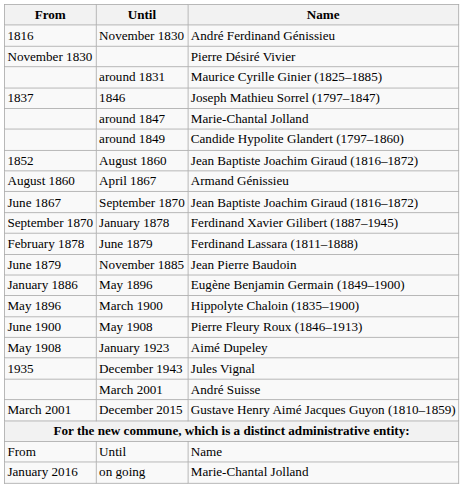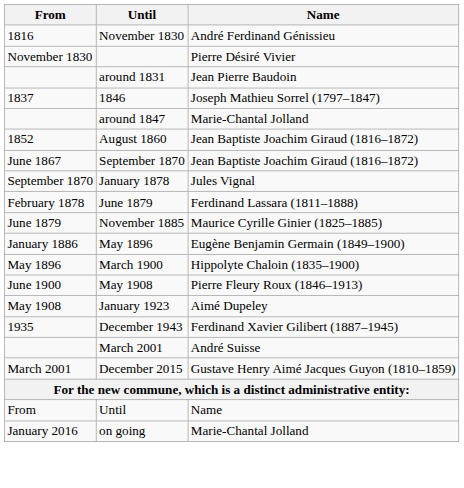 <table class=wikitable>
 <tr>
 <th>From</th>
 <th>Until</th>
 <th>Name</th>
 </tr>
 <tr>
 <td>1816</td>
 <td>November 1830</td>
 <td>André Ferdinand Génissieu</td>
 </tr>
 <tr>
 <td>November 1830</td>
 <td></td>
 <td>Pierre Désiré Vivier</td>
 </tr>
 <tr>
 <td></td>
 <td>around 1831</td>
-<td>Maurice Cyrille Ginier (1825–1885)</td>
+<td>Jean Pierre Baudoin</td>
 </tr>
 <tr>
 <td>1837</td>
 <td>1846</td>
 <td>Joseph Mathieu Sorrel (1797–1847)</td>
 </tr>
 <tr>
 <td></td>
 <td>around 1847</td>
 <td>Marie-Chantal Jolland</td>
 </tr>
 <tr>
-<td></td>
-<td>around 1849</td>
-<td>Candide Hypolite Glandert (1797–1860)</td>
-</tr>
-<tr>
 <td>1852</td>
 <td>August 1860</td>
 <td>Jean Baptiste Joachim Giraud (1816–1872)</td>
-</tr>
-<tr>
-<td>August 1860</td>
-<td>April 1867</td>
-<td>Armand Génissieu</td>
 </tr>
 <tr>
 <td>June 1867</td>
 <td>September 1870</td>
 <td>Jean Baptiste Joachim Giraud (1816–1872)</td>
 </tr>
 <tr>
 <td>September 1870</td>
 <td>January 1878</td>
-<td>Ferdinand Xavier Gilibert (1887–1945)</td>
+<td>Jules Vignal</td>
 </tr>
 <tr>
 <td>February 1878</td>
 <td>June 1879</td>
 <td>Ferdinand Lassara (1811–1888)</td>
 </tr>
 <tr>
 <td>June 1879</td>
 <td>November 1885</td>
-<td>Jean Pierre Baudoin</td>
+<td>Maurice Cyrille Ginier (1825–1885)</td>
 </tr>
 <tr>
 <td>January 1886</td>
 <td>May 1896</td>
 <td>Eugène Benjamin Germain (1849–1900)</td>
 </tr>
 <tr>
 <td>May 1896</td>
 <td>March 1900</td>
 <td>Hippolyte Chaloin (1835–1900)</td>
 </tr>
 <tr>
 <td>June 1900</td>
 <td>May 1908</td>
 <td>Pierre Fleury Roux (1846–1913)</td>
 </tr>
 <tr>
 <td>May 1908</td>
 <td>January 1923</td>
 <td>Aimé Dupeley</td>
 </tr>
 <tr>
 <td>1935</td>
 <td>December 1943</td>
-<td>Jules Vignal</td>
+<td>Ferdinand Xavier Gilibert (1887–1945)</td>
 </tr>
 <tr>
 <td></td>
 <td>March 2001</td>
 <td>André Suisse</td>
 </tr>
 <tr>
 <td>March 2001</td>
 <td>December 2015</td>
 <td>Gustave Henry Aimé Jacques Guyon (1810–1859)</td>
 </tr>
 <tr>
 <th colspan=3>For the new commune, which is a distinct administrative entity:</th>
 </tr>
 <tr>
 <td>From</td>
 <td>Until</td>
 <td>Name</td>
 </tr>
 <tr>
 <td>January 2016</td>
 <td>on going</td>
 <td>Marie-Chantal Jolland</td>
 </tr>
 </table>
